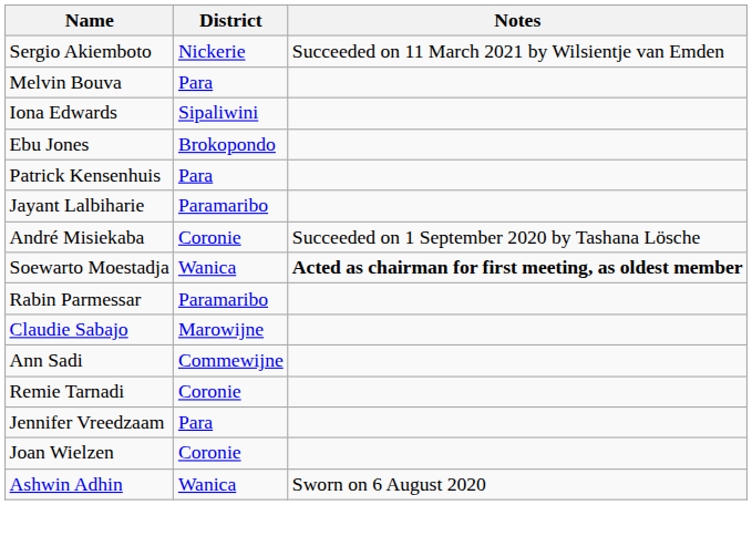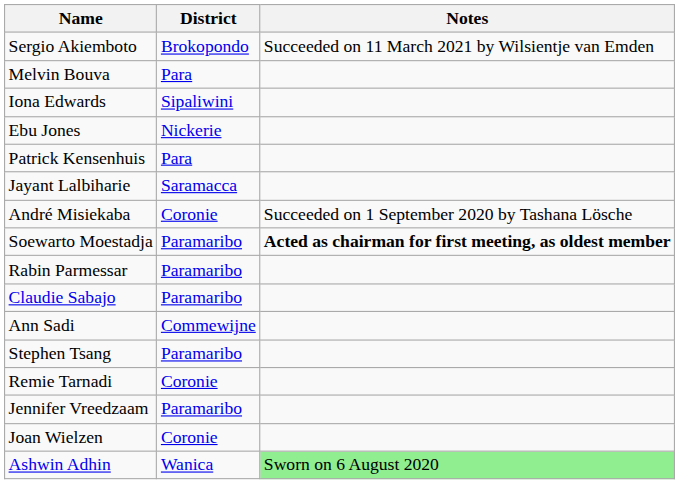 <table class="wikitable sortable">
 <tr>
 <th>Name</th>
 <th>District</th>
 <th>Notes</th>
 </tr>
 <tr>
 <td>Sergio Akiemboto</td>
-<td><a href='#'>Nickerie</a></td>
+<td><a href='#'>Brokopondo</a></td>
 <td>Succeeded on 11 March 2021 by Wilsientje van Emden</td>
 </tr>
 <tr>
 <td>Melvin Bouva</td>
 <td><a href='#'>Para</a></td>
 <td></td>
 </tr>
 <tr>
 <td>Iona Edwards</td>
 <td><a href='#'>Sipaliwini</a></td>
 <td></td>
 </tr>
 <tr>
 <td>Ebu Jones</td>
-<td><a href='#'>Brokopondo</a></td>
+<td><a href='#'>Nickerie</a></td>
 <td></td>
 </tr>
 <tr>
 <td>Patrick Kensenhuis</td>
 <td><a href='#'>Para</a></td>
 <td></td>
 </tr>
 <tr>
 <td>Jayant Lalbiharie</td>
-<td><a href='#'>Paramaribo</a></td>
+<td><a href='#'>Saramacca</a></td>
 <td></td>
 </tr>
 <tr>
 <td>André Misiekaba</td>
 <td><a href='#'>Coronie</a></td>
 <td>Succeeded on 1 September 2020 by Tashana Lösche</td>
 </tr>
 <tr>
 <td>Soewarto Moestadja</td>
-<td><a href='#'>Wanica</a></td>
+<td><a href='#'>Paramaribo</a></td>
 <td><strong>Acted as chairman for first meeting, as oldest member</strong></td>
 </tr>
 <tr>
 <td>Rabin Parmessar</td>
 <td><a href='#'>Paramaribo</a></td>
 <td></td>
 </tr>
 <tr>
 <td><a href='#'>Claudie Sabajo</a></td>
-<td><a href='#'>Marowijne</a></td>
+<td><a href='#'>Paramaribo</a></td>
 <td></td>
 </tr>
 <tr>
 <td>Ann Sadi</td>
 <td><a href='#'>Commewijne</a></td>
+<td></td>
+</tr>
+<tr>
+<td>Stephen Tsang</td>
+<td><a href='#'>Paramaribo</a></td>
 <td></td>
 </tr>
 <tr>
 <td>Remie Tarnadi</td>
 <td><a href='#'>Coronie</a></td>
 <td></td>
 </tr>
 <tr>
 <td>Jennifer Vreedzaam</td>
-<td><a href='#'>Para</a></td>
+<td><a href='#'>Paramaribo</a></td>
 <td></td>
 </tr>
 <tr>
 <td>Joan Wielzen</td>
 <td><a href='#'>Coronie</a></td>
 <td></td>
 </tr>
 <tr>
 <td><a href='#'>Ashwin Adhin</a></td>
 <td><a href='#'>Wanica</a></td>
-<td>Sworn on 6 August 2020</td>
+<td style="background: lightgreen;">Sworn on 6 August 2020</td>
 </tr>
 </table>
